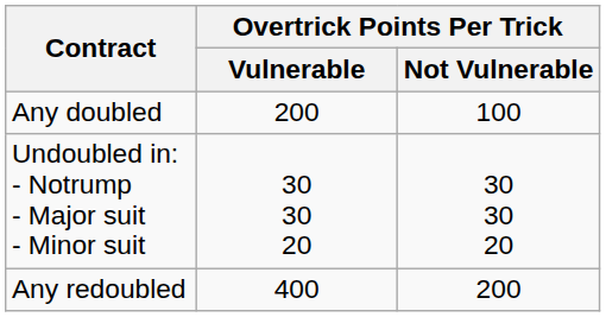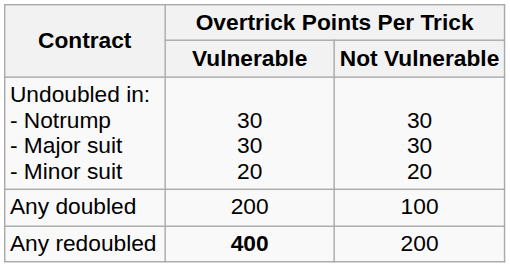 <table class="wikitable">
 <tr>
 <th width=32% rowspan=2>Contract</th>
 <th colspan=2>Overtrick Points Per Trick</th>
 </tr>
 <tr>
 <th width=34%>Vulnerable</th>
 <th width=34%>Not Vulnerable</th>
 </tr>
 <tr align=center>
+<td align=left>Undoubled in:<br>- Notrump<br>- Major suit<br>- Minor suit</td>
+<td><br>30<br>30<br>20</td>
+<td><br>30<br>30<br>20</td>
+</tr>
+<tr align=center>
 <td align=left>Any doubled</td>
 <td>200</td>
 <td>100</td>
 </tr>
 <tr align=center>
-<td align=left>Undoubled in:<br>- Notrump<br>- Major suit<br>- Minor suit</td>
-<td><br>30<br>30<br>20</td>
-<td><br>30<br>30<br>20</td>
-</tr>
-<tr align=center>
 <td align=left>Any redoubled</td>
-<td>400</td>
+<td><strong>400</strong></td>
 <td>200</td>
 </tr>
 </table>
